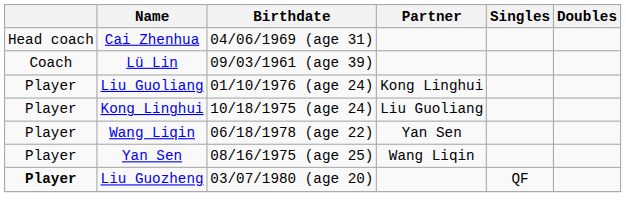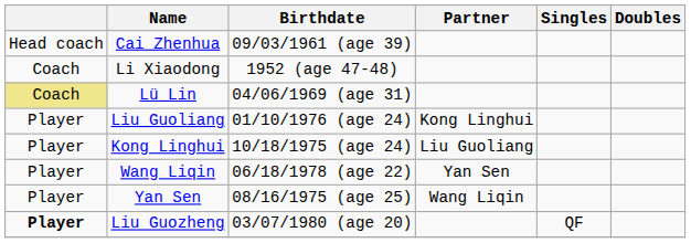 <table class="wikitable" style="text-align: center;">
 <tr>
 <th></th>
 <th>Name</th>
 <th>Birthdate</th>
 <th>Partner</th>
 <th>Singles</th>
 <th>Doubles</th>
 </tr>
 <tr>
 <td>Head coach</td>
 <td><a href='#'>Cai Zhenhua</a></td>
-<td>04/06/1969 (age 31)</td>
+<td>09/03/1961 (age 39)</td>
 <td></td>
 <td></td>
 <td></td>
 </tr>
 <tr>
 <td>Coach</td>
+<td>Li Xiaodong</td>
+<td>1952 (age 47-48)</td>
+<td></td>
+<td></td>
+<td></td>
+</tr>
+<tr>
+<td style="background: khaki;">Coach</td>
 <td><a href='#'>Lü Lin</a></td>
-<td>09/03/1961 (age 39)</td>
+<td>04/06/1969 (age 31)</td>
 <td></td>
 <td></td>
 <td></td>
 </tr>
 <tr>
 <td>Player</td>
 <td><a href='#'>Liu Guoliang</a></td>
 <td>01/10/1976 (age 24)</td>
 <td>Kong Linghui</td>
 <td></td>
 <td></td>
 </tr>
 <tr>
 <td>Player</td>
 <td><a href='#'>Kong Linghui</a></td>
 <td>10/18/1975 (age 24)</td>
 <td>Liu Guoliang</td>
 <td></td>
 <td></td>
 </tr>
 <tr>
 <td>Player</td>
 <td><a href='#'>Wang Liqin</a></td>
 <td>06/18/1978 (age 22)</td>
 <td>Yan Sen</td>
 <td></td>
 <td></td>
 </tr>
 <tr>
 <td>Player</td>
 <td><a href='#'>Yan Sen</a></td>
 <td>08/16/1975 (age 25)</td>
 <td>Wang Liqin</td>
 <td></td>
 <td></td>
 </tr>
 <tr>
 <td><strong>Player</strong></td>
 <td><a href='#'>Liu Guozheng</a></td>
 <td>03/07/1980 (age 20)</td>
 <td></td>
 <td>QF</td>
 <td></td>
 </tr>
 <tr>
 </tr>
 </table>
